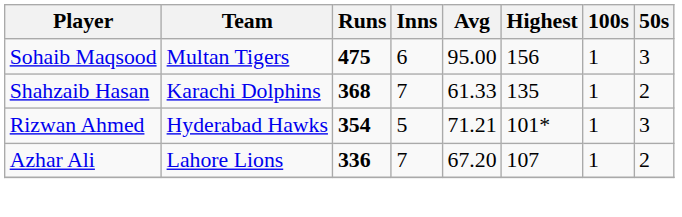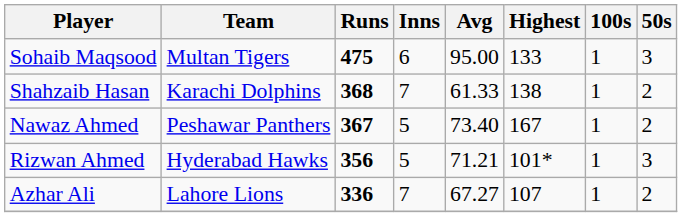 <table class="wikitable">
 <tr>
 <th>Player</th>
 <th>Team</th>
 <th>Runs</th>
 <th>Inns</th>
 <th>Avg</th>
 <th>Highest</th>
 <th>100s</th>
 <th>50s</th>
 </tr>
 <tr>
 <td><a href='#'>Sohaib Maqsood</a></td>
 <td><a href='#'>Multan Tigers</a></td>
 <td><strong>475</strong></td>
 <td>6</td>
 <td>95.00</td>
-<td>156</td>
+<td>133</td>
 <td>1</td>
 <td>3</td>
 </tr>
 <tr>
 <td><a href='#'>Shahzaib Hasan</a></td>
 <td><a href='#'>Karachi Dolphins</a></td>
 <td><strong>368</strong></td>
 <td>7</td>
 <td>61.33</td>
-<td>135</td>
+<td>138</td>
+<td>1</td>
+<td>2</td>
+</tr>
+<tr>
+<td><a href='#'>Nawaz Ahmed</a></td>
+<td><a href='#'>Peshawar Panthers</a></td>
+<td><strong>367</strong></td>
+<td>5</td>
+<td>73.40</td>
+<td>167</td>
 <td>1</td>
 <td>2</td>
 </tr>
 <tr>
 <td><a href='#'>Rizwan Ahmed</a></td>
 <td><a href='#'>Hyderabad Hawks</a></td>
-<td><strong>354</strong></td>
+<td><strong>356</strong></td>
 <td>5</td>
 <td>71.21</td>
 <td>101*</td>
 <td>1</td>
 <td>3</td>
 </tr>
 <tr>
 <td><a href='#'>Azhar Ali</a></td>
 <td><a href='#'>Lahore Lions</a></td>
 <td><strong>336</strong></td>
 <td>7</td>
-<td>67.20</td>
+<td>67.27</td>
 <td>107</td>
 <td>1</td>
 <td>2</td>
 </tr>
 <tr>
 </tr>
 </table>
